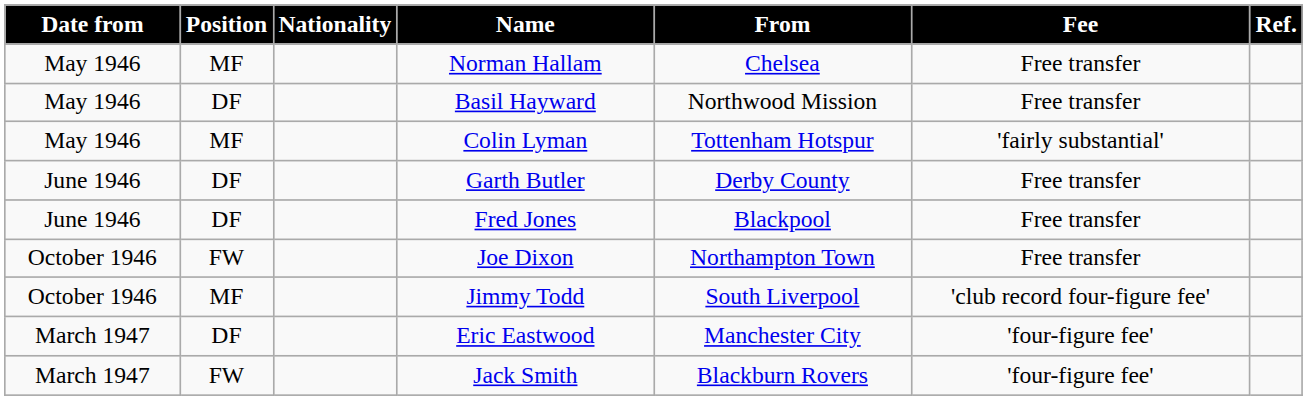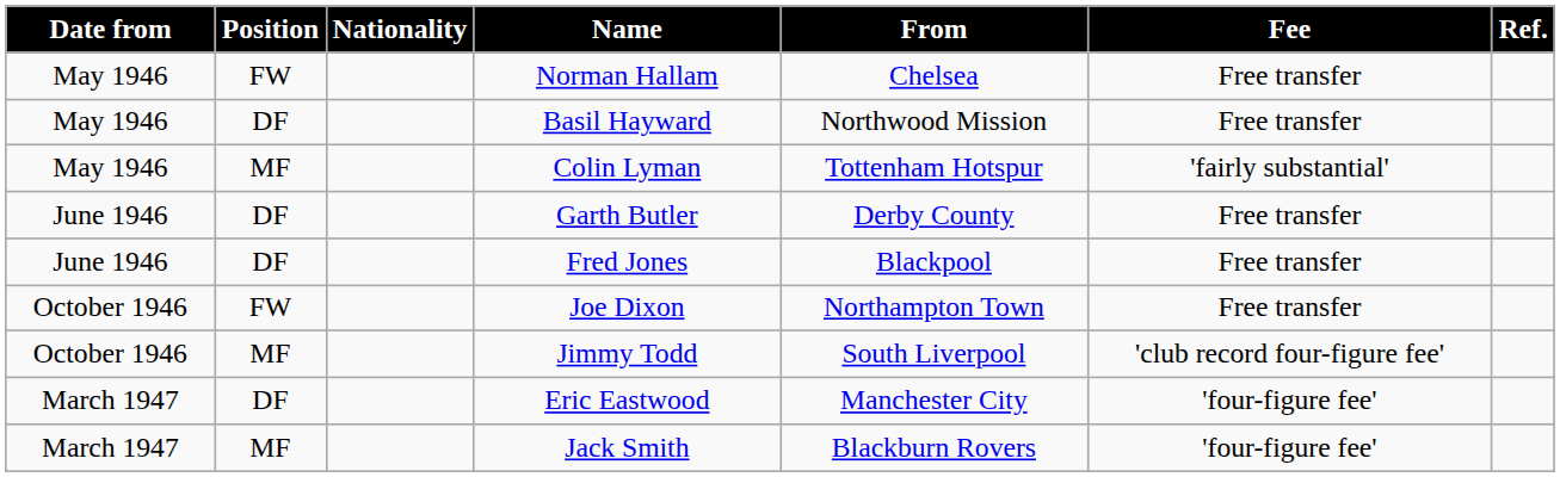 <table class="wikitable" style="text-align:center; font-size:90%; ">
 <tr>
 <th style="background:#000000; color:white; width:100px;">Date from</th>
 <th style="background:#000000; color:white; width:50px;">Position</th>
 <th style="background:#000000; color:white; width:50px;">Nationality</th>
 <th style="background:#000000; color:white; width:150px;">Name</th>
 <th style="background:#000000; color:white; width:150px;">From</th>
 <th style="background:#000000; color:white; width:200px;">Fee</th>
 <th style="background:#000000; color:white; width:25px;">Ref.</th>
 </tr>
 <tr>
 <td>May 1946</td>
-<td>MF</td>
+<td>FW</td>
 <td></td>
 <td><a href='#'>Norman Hallam</a></td>
 <td><a href='#'>Chelsea</a></td>
 <td>Free transfer</td>
 <td></td>
 </tr>
 <tr>
 <td>May 1946</td>
 <td>DF</td>
 <td></td>
 <td><a href='#'>Basil Hayward</a></td>
 <td>Northwood Mission</td>
 <td>Free transfer</td>
 <td></td>
 </tr>
 <tr>
 <td>May 1946</td>
 <td>MF</td>
 <td></td>
 <td><a href='#'>Colin Lyman</a></td>
 <td><a href='#'>Tottenham Hotspur</a></td>
 <td>'fairly substantial'</td>
 <td></td>
 </tr>
 <tr>
 <td>June 1946</td>
 <td>DF</td>
 <td></td>
 <td><a href='#'>Garth Butler</a></td>
 <td><a href='#'>Derby County</a></td>
 <td>Free transfer</td>
 <td></td>
 </tr>
 <tr>
 <td>June 1946</td>
 <td>DF</td>
 <td></td>
 <td><a href='#'>Fred Jones</a></td>
 <td><a href='#'>Blackpool</a></td>
 <td>Free transfer</td>
 <td></td>
 </tr>
 <tr>
 <td>October 1946</td>
 <td>FW</td>
 <td></td>
 <td><a href='#'>Joe Dixon</a></td>
 <td><a href='#'>Northampton Town</a></td>
 <td>Free transfer</td>
 <td></td>
 </tr>
 <tr>
 <td>October 1946</td>
 <td>MF</td>
 <td></td>
 <td><a href='#'>Jimmy Todd</a></td>
 <td><a href='#'>South Liverpool</a></td>
 <td>'club record four-figure fee'</td>
 <td></td>
 </tr>
 <tr>
 <td>March 1947</td>
 <td>DF</td>
 <td></td>
 <td><a href='#'>Eric Eastwood</a></td>
 <td><a href='#'>Manchester City</a></td>
 <td>'four-figure fee'</td>
 <td></td>
 </tr>
 <tr>
 <td>March 1947</td>
-<td>FW</td>
+<td>MF</td>
 <td></td>
 <td><a href='#'>Jack Smith</a></td>
 <td><a href='#'>Blackburn Rovers</a></td>
 <td>'four-figure fee'</td>
 <td></td>
 </tr>
 </table>
